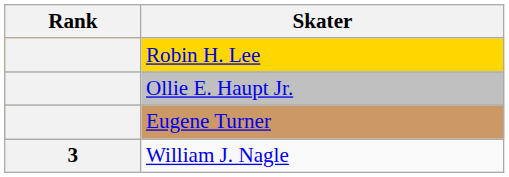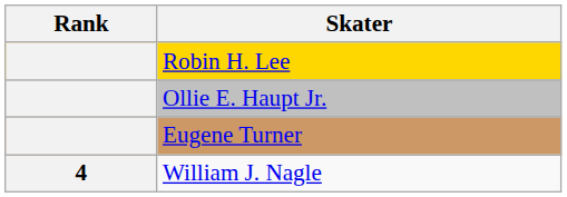 <table class="wikitable unsortable" style="text-align:left; width:30%">
 <tr>
 <th scope="col">Rank</th>
 <th scope="col">Skater</th>
 </tr>
 <tr bgcolor="gold">
 <th scope="row"></th>
 <td><a href='#'>Robin H. Lee</a></td>
 </tr>
 <tr bgcolor="silver">
 <th scope="row"></th>
 <td><a href='#'>Ollie E. Haupt Jr.</a></td>
 </tr>
 <tr bgcolor="cc9966">
 <th scope="row"></th>
 <td><a href='#'>Eugene Turner</a></td>
 </tr>
 <tr>
-<th scope="row">3</th>
+<th scope="row">4</th>
 <td><a href='#'>William J. Nagle</a></td>
 </tr>
 </table>
